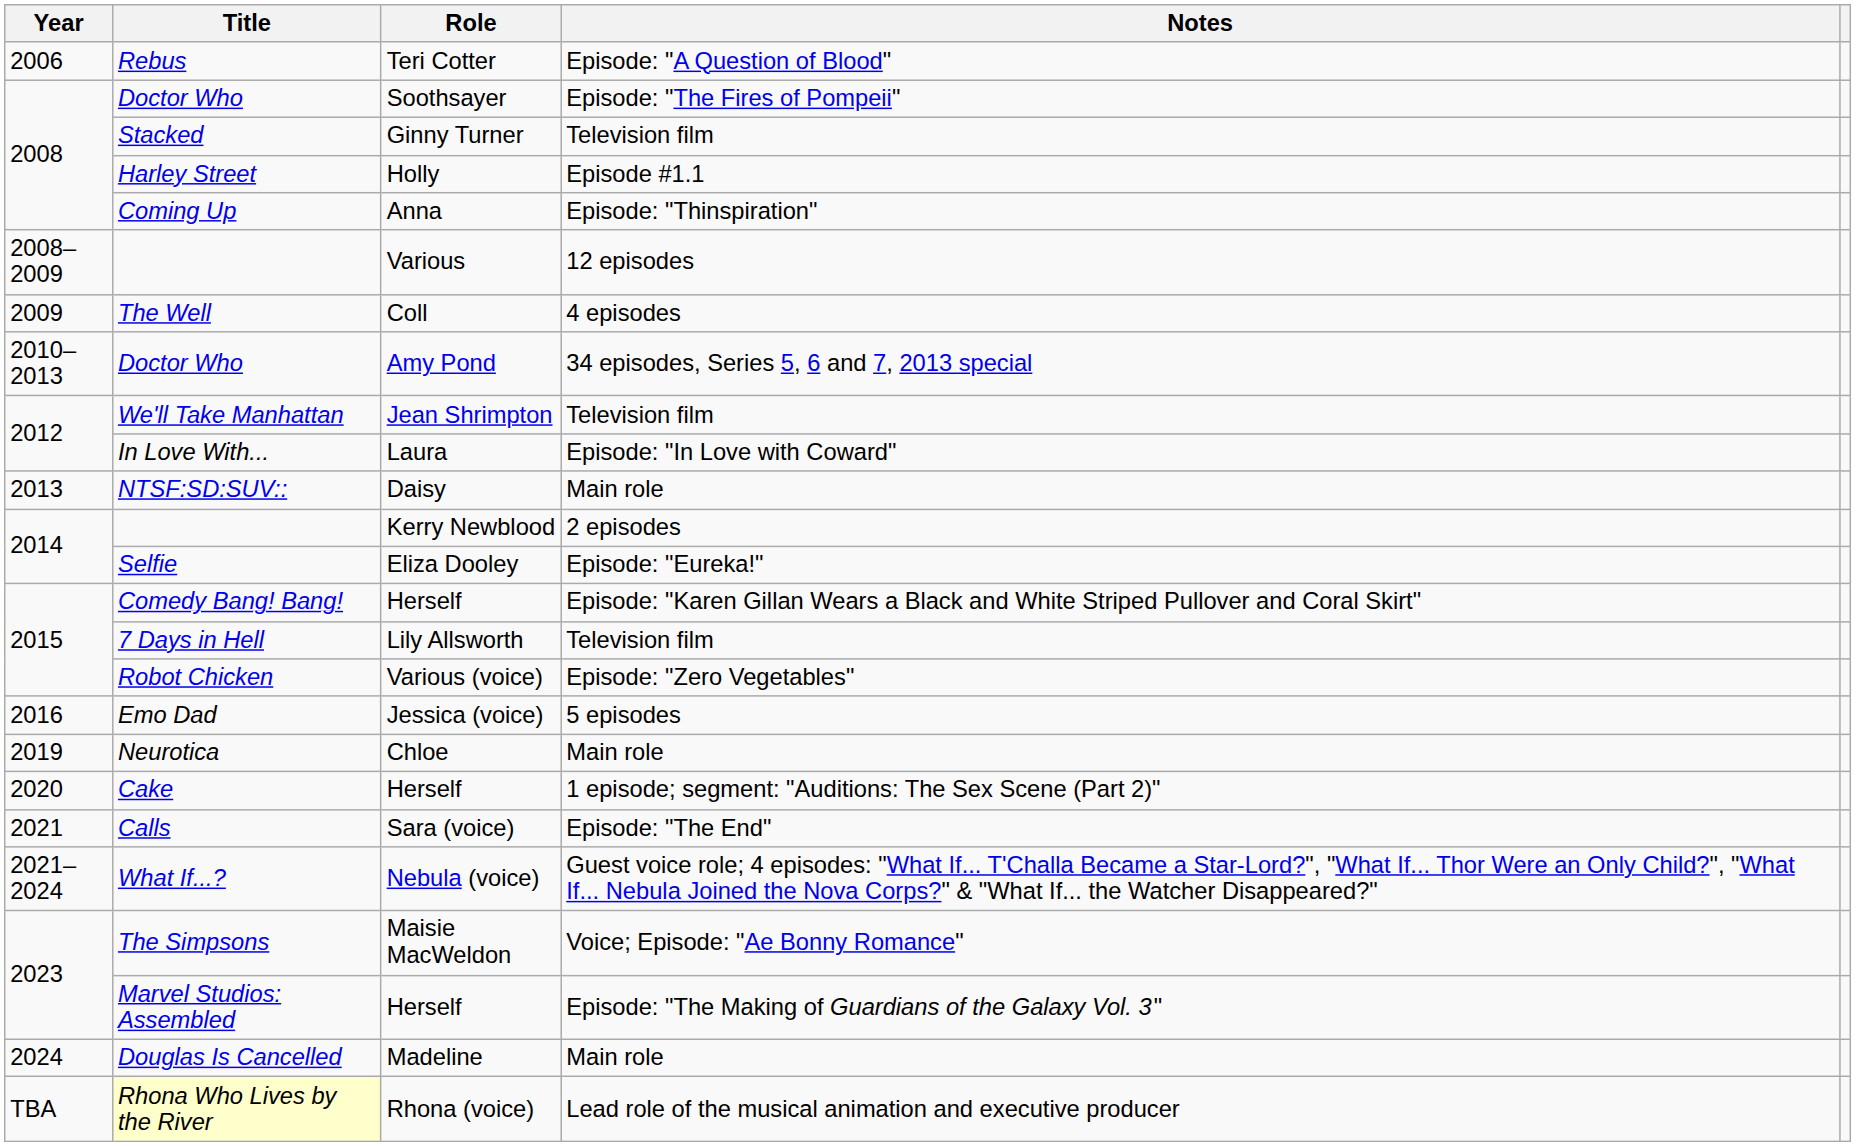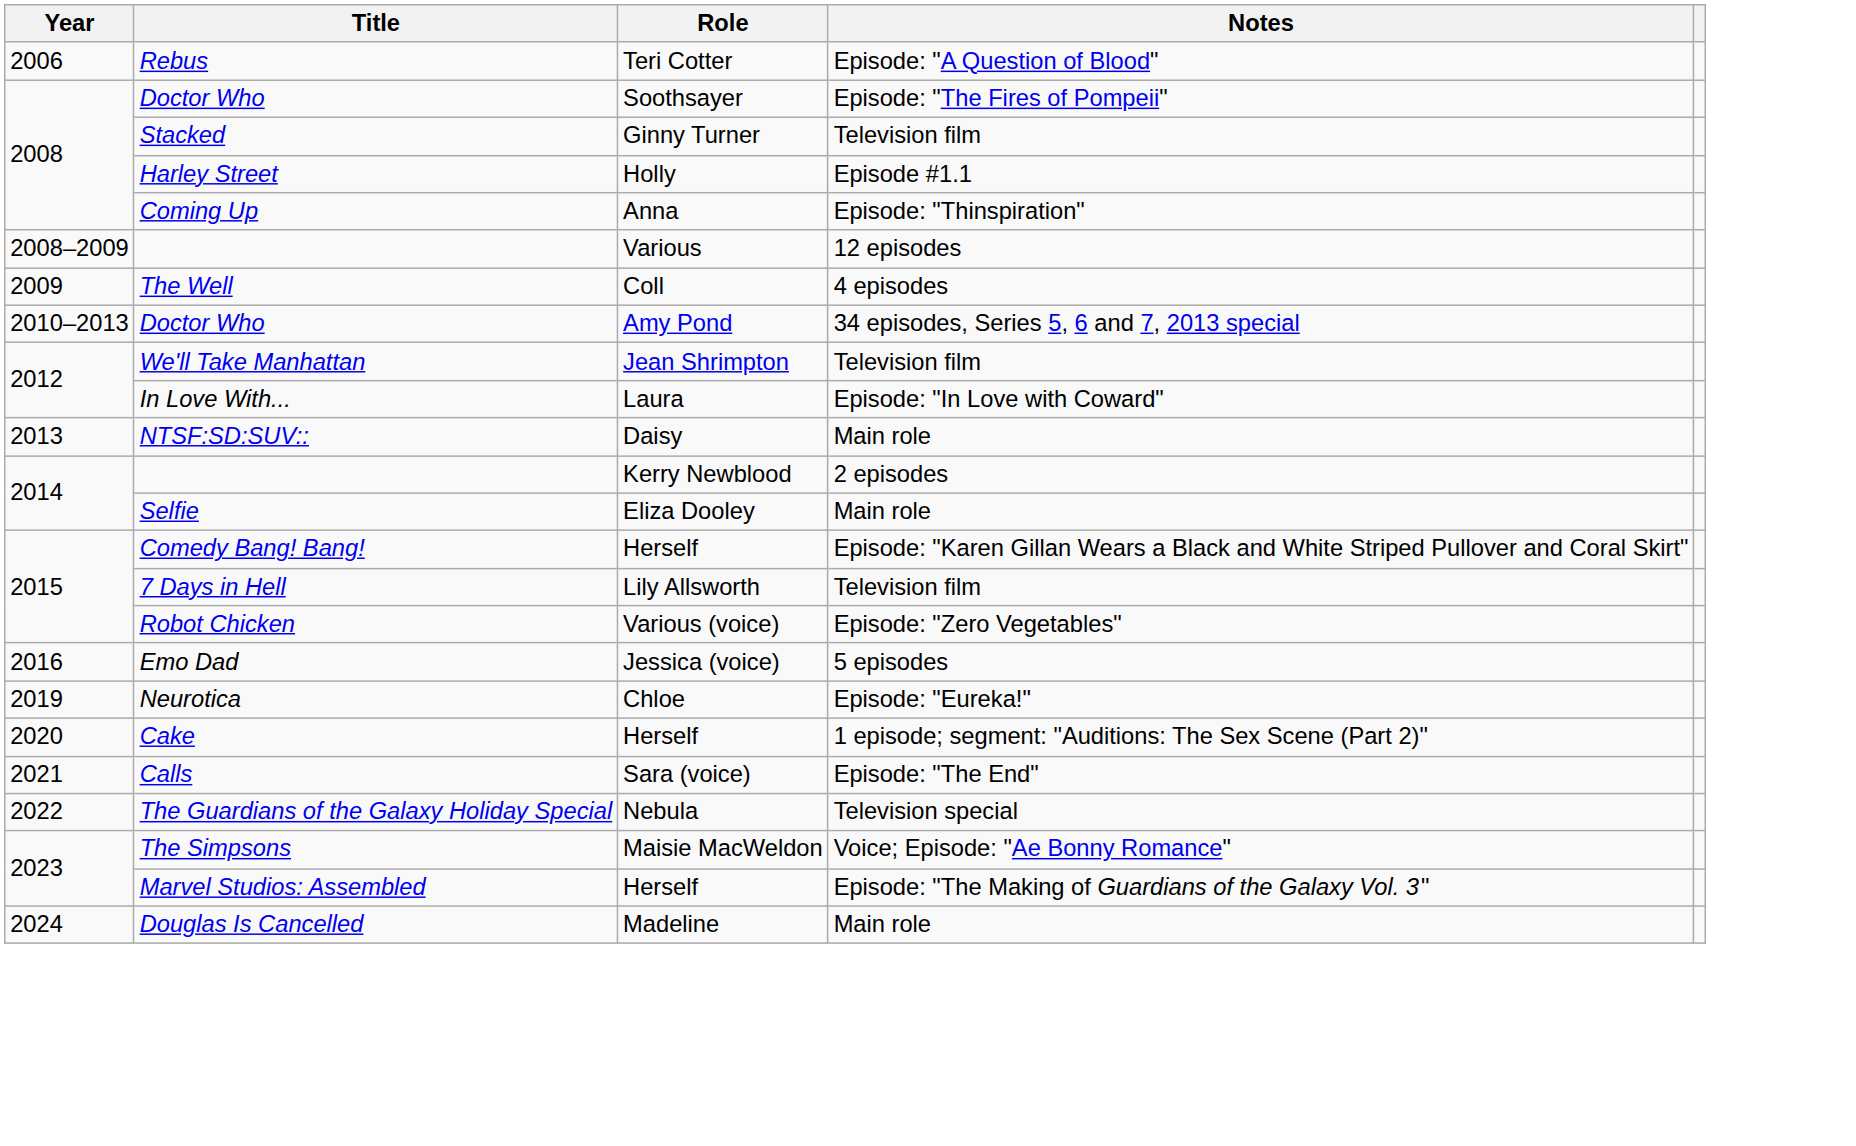 <table class="wikitable sortable">
 <tr>
 <th>Year</th>
 <th>Title</th>
 <th>Role</th>
 <th class="unsortable">Notes</th>
 <th class="unsortable"></th>
 </tr>
 <tr>
 <td>2006</td>
 <td><em><a href='#'>Rebus</a></em></td>
 <td>Teri Cotter</td>
 <td>Episode: "<a href='#'>A Question of Blood</a>"</td>
 <td align="center"></td>
 </tr>
 <tr>
 <td rowspan=4>2008</td>
 <td><em><a href='#'>Doctor Who</a></em></td>
 <td>Soothsayer</td>
 <td>Episode: "<a href='#'>The Fires of Pompeii</a>"</td>
 <td align="center"></td>
 </tr>
 <tr>
 <td><em><a href='#'>Stacked</a></em></td>
 <td>Ginny Turner</td>
 <td>Television film</td>
 <td align="center"></td>
 </tr>
 <tr>
 <td><em><a href='#'>Harley Street</a></em></td>
 <td>Holly</td>
 <td>Episode #1.1</td>
 <td align="center"></td>
 </tr>
 <tr>
 <td><em><a href='#'>Coming Up</a></em></td>
 <td>Anna</td>
 <td>Episode: "Thinspiration"</td>
 <td align="center"></td>
 </tr>
 <tr>
 <td>2008–2009</td>
 <td><em></em></td>
 <td>Various</td>
 <td>12 episodes</td>
 <td align="center"></td>
 </tr>
 <tr>
 <td>2009</td>
 <td><em><a href='#'>The Well</a></em></td>
 <td>Coll</td>
 <td>4 episodes</td>
 <td align="center"></td>
 </tr>
 <tr>
 <td>2010–2013</td>
 <td><em><a href='#'>Doctor Who</a></em></td>
 <td><a href='#'>Amy Pond</a></td>
 <td>34 episodes, Series <a href='#'>5</a>, <a href='#'>6</a> and <a href='#'>7</a>, <a href='#'>2013 special</a></td>
 <td align="center"></td>
 </tr>
 <tr>
 <td rowspan=2>2012</td>
 <td><em><a href='#'>We'll Take Manhattan</a></em></td>
 <td><a href='#'>Jean Shrimpton</a></td>
 <td>Television film</td>
 <td align="center"></td>
 </tr>
 <tr>
 <td><em>In Love With...</em></td>
 <td>Laura</td>
 <td>Episode: "In Love with Coward"</td>
 <td align="center"></td>
 </tr>
 <tr>
 <td>2013</td>
 <td><em><a href='#'>NTSF:SD:SUV::</a></em></td>
 <td>Daisy</td>
 <td>Main role</td>
 <td align="center"></td>
 </tr>
 <tr>
 <td rowspan=2>2014</td>
 <td><em></em></td>
 <td>Kerry Newblood</td>
 <td>2 episodes</td>
 <td align="center"></td>
 </tr>
 <tr>
 <td><em><a href='#'>Selfie</a></em></td>
 <td>Eliza Dooley</td>
-<td>Episode: "Eureka!"</td>
+<td>Main role</td>
 <td align="center"></td>
 </tr>
 <tr>
 <td rowspan=3>2015</td>
 <td><em><a href='#'>Comedy Bang! Bang!</a></em></td>
 <td>Herself</td>
 <td>Episode: "Karen Gillan Wears a Black and White Striped Pullover and Coral Skirt"</td>
 <td align="center"></td>
 </tr>
 <tr>
 <td><em><a href='#'>7 Days in Hell</a></em></td>
 <td>Lily Allsworth</td>
 <td>Television film</td>
 <td align="center"></td>
 </tr>
 <tr>
 <td><em><a href='#'>Robot Chicken</a></em></td>
 <td>Various (voice)</td>
 <td>Episode: "Zero Vegetables"</td>
 <td align="center"></td>
 </tr>
 <tr>
 <td>2016</td>
 <td><em>Emo Dad</em></td>
 <td>Jessica (voice)</td>
 <td>5 episodes</td>
 <td align="center"></td>
 </tr>
 <tr>
 <td>2019</td>
 <td><em>Neurotica</em></td>
 <td>Chloe</td>
-<td>Main role</td>
+<td>Episode: "Eureka!"</td>
 <td align="center"></td>
 </tr>
 <tr>
 <td>2020</td>
 <td><em><a href='#'>Cake</a></em></td>
 <td>Herself</td>
 <td>1 episode; segment: "Auditions: The Sex Scene (Part 2)"</td>
 <td align="center"></td>
 </tr>
 <tr>
 <td>2021</td>
 <td><em><a href='#'>Calls</a></em></td>
 <td>Sara (voice)</td>
 <td>Episode: "The End"</td>
 <td align="center"></td>
 </tr>
 <tr>
-<td>2021–2024</td>
-<td><em><a href='#'>What If...?</a></em></td>
-<td><a href='#'>Nebula</a> (voice)</td>
-<td>Guest voice role; 4 episodes: "<a href='#'>What If... T'Challa Became a Star-Lord?</a>", "<a href='#'>What If... Thor Were an Only Child?</a>", "<a href='#'>What If... Nebula Joined the Nova Corps?</a>" & "What If... the Watcher Disappeared?"</td>
+<td>2022</td>
+<td><em><a href='#'>The Guardians of the Galaxy Holiday Special</a></em></td>
+<td>Nebula</td>
+<td>Television special</td>
 <td align="center"></td>
 </tr>
 <tr>
 <td rowspan=2>2023</td>
 <td><em><a href='#'>The Simpsons</a></em></td>
 <td>Maisie MacWeldon</td>
 <td>Voice; Episode: "<a href='#'>Ae Bonny Romance</a>"</td>
 <td align="center"></td>
 </tr>
 <tr>
 <td><em><a href='#'>Marvel Studios: Assembled</a></em></td>
 <td>Herself</td>
 <td>Episode: "The Making of <em>Guardians of the Galaxy Vol. 3</em> "</td>
 </tr>
 <tr>
 <td>2024</td>
 <td><em><a href='#'>Douglas Is Cancelled</a></em></td>
 <td>Madeline</td>
 <td>Main role</td>
 <td></td>
 </tr>
-<tr>
-<td>TBA</td>
-<td style="background:#FFFFCC;"><em>Rhona Who Lives by the River</em> </td>
-<td>Rhona (voice)</td>
-<td>Lead role of the musical animation and executive producer</td>
-<td></td>
-</tr>
 </table>
